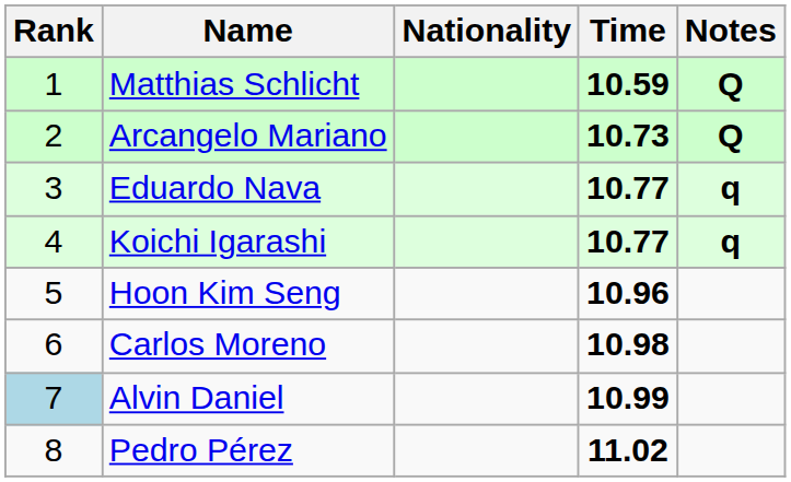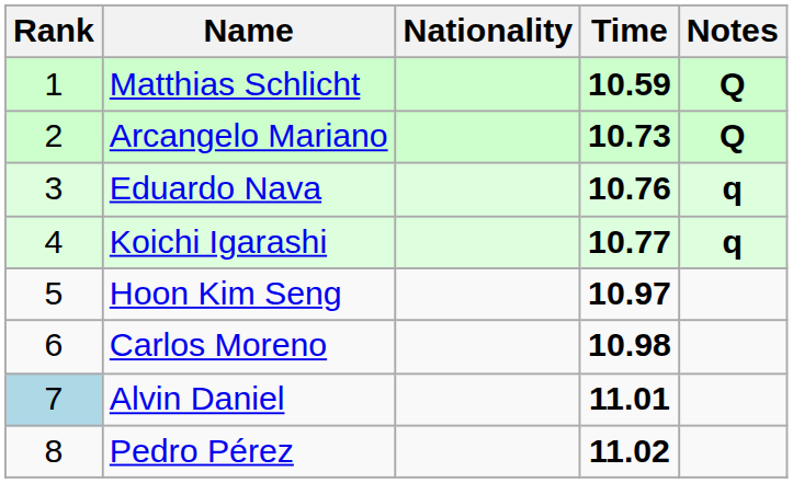 <table class="wikitable sortable" style="text-align:center">
 <tr>
 <th>Rank</th>
 <th>Name</th>
 <th>Nationality</th>
 <th>Time</th>
 <th>Notes</th>
 </tr>
 <tr bgcolor=ccffcc>
 <td>1</td>
 <td align=left><a href='#'>Matthias Schlicht</a></td>
 <td align=left></td>
 <td><strong>10.59</strong></td>
 <td><strong>Q</strong></td>
 </tr>
 <tr bgcolor=ccffcc>
 <td>2</td>
 <td align=left><a href='#'>Arcangelo Mariano</a></td>
 <td align=left></td>
 <td><strong>10.73</strong></td>
 <td><strong>Q</strong></td>
 </tr>
 <tr bgcolor=ddffdd>
 <td>3</td>
 <td align=left><a href='#'>Eduardo Nava</a></td>
 <td align=left></td>
-<td><strong>10.77</strong></td>
+<td><strong>10.76</strong></td>
 <td><strong>q</strong></td>
 </tr>
 <tr bgcolor=ddffdd>
 <td>4</td>
 <td align=left><a href='#'>Koichi Igarashi</a></td>
 <td align=left></td>
 <td><strong>10.77</strong></td>
 <td><strong>q</strong></td>
 </tr>
 <tr>
 <td>5</td>
 <td align=left><a href='#'>Hoon Kim Seng</a></td>
 <td align=left></td>
-<td><strong>10.96</strong></td>
+<td><strong>10.97</strong></td>
 <td></td>
 </tr>
 <tr>
 <td>6</td>
 <td align=left><a href='#'>Carlos Moreno</a></td>
 <td align=left></td>
 <td><strong>10.98</strong></td>
 <td></td>
 </tr>
 <tr>
 <td style="background: lightblue;">7</td>
 <td align=left><a href='#'>Alvin Daniel</a></td>
 <td align=left></td>
-<td><strong>10.99</strong></td>
+<td><strong>11.01</strong></td>
 <td></td>
 </tr>
 <tr>
 <td>8</td>
 <td align=left><a href='#'>Pedro Pérez</a></td>
 <td align=left></td>
 <td><strong>11.02</strong></td>
 <td></td>
 </tr>
 </table>
